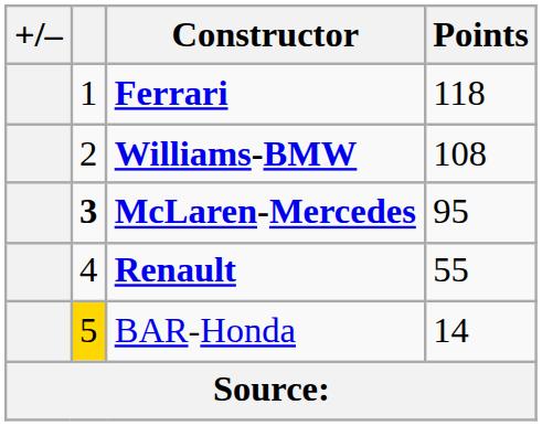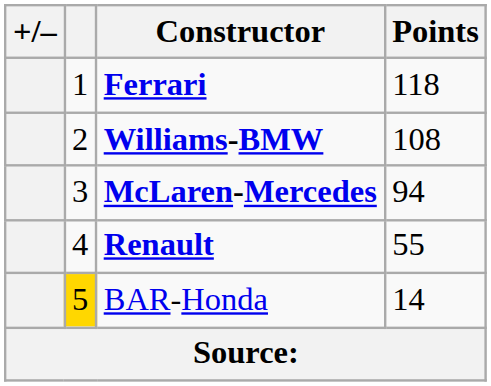 <table class="wikitable" style="font-size: 85%;">
 <tr>
 <th scope="col">+/–</th>
 <th scope="col"></th>
 <th scope="col">Constructor</th>
 <th scope="col">Points</th>
 </tr>
 <tr>
 <th scope="row"></th>
 <td align="center">1</td>
 <td> <strong><a href='#'>Ferrari</a></strong></td>
 <td>118</td>
 </tr>
 <tr>
 <th scope="row"></th>
 <td align="center">2</td>
 <td> <strong><a href='#'>Williams</a>-<a href='#'>BMW</a></strong></td>
 <td>108</td>
 </tr>
 <tr>
 <th scope="row"></th>
-<td align="center"><strong>3</strong></td>
+<td align="center">3</td>
 <td> <strong><a href='#'>McLaren</a>-<a href='#'>Mercedes</a></strong></td>
-<td>95</td>
+<td>94</td>
 </tr>
 <tr>
 <th scope="row"></th>
 <td align="center">4</td>
 <td> <strong><a href='#'>Renault</a></strong></td>
 <td>55</td>
 </tr>
 <tr>
 <th scope="row"></th>
 <td align="center" style="background: gold;">5</td>
 <td> <a href='#'>BAR</a>-<a href='#'>Honda</a></td>
 <td>14</td>
 </tr>
 <tr>
 <th colspan=4>Source:</th>
 </tr>
 </table>
